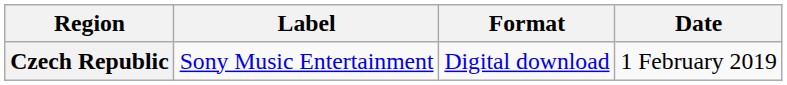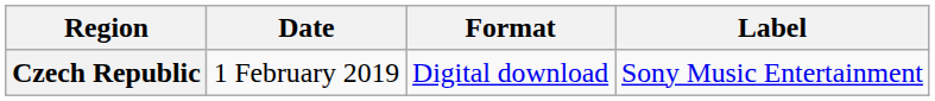 <table class="wikitable plainrowheaders">
 <tr>
 <th>Region</th>
+<th>Date</th>
+<th>Format</th>
 <th>Label</th>
-<th>Format</th>
-<th>Date</th>
 </tr>
 <tr>
 <th scope="row">Czech Republic</th>
+<td>1 February 2019</td>
+<td><a href='#'>Digital download</a></td>
 <td><a href='#'>Sony Music Entertainment</a></td>
-<td><a href='#'>Digital download</a></td>
-<td>1 February 2019</td>
 </tr>
 </table>
